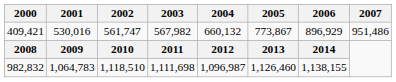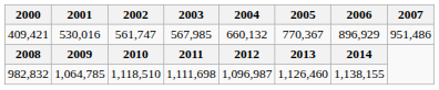 <table class="wikitable" style="text-align:center">
 <tr>
 <th>2000</th>
 <th>2001</th>
 <th>2002</th>
 <th>2003</th>
 <th>2004</th>
 <th>2005</th>
 <th>2006</th>
 <th>2007</th>
 </tr>
 <tr>
 <td>409,421</td>
 <td>530,016</td>
 <td>561,747</td>
-<td>567,982</td>
+<td>567,985</td>
 <td>660,132</td>
-<td>773,867</td>
+<td>770,367</td>
 <td>896,929</td>
 <td>951,486</td>
 </tr>
 <tr>
 <th>2008</th>
 <th>2009</th>
 <th>2010</th>
 <th>2011</th>
 <th>2012</th>
 <th>2013</th>
 <th>2014</th>
 </tr>
 <tr>
 <td>982,832</td>
-<td>1,064,783</td>
+<td>1,064,785</td>
 <td>1,118,510</td>
 <td>1,111,698</td>
 <td>1,096,987</td>
 <td>1,126,460</td>
 <td>1,138,155</td>
 </tr>
 </table>
